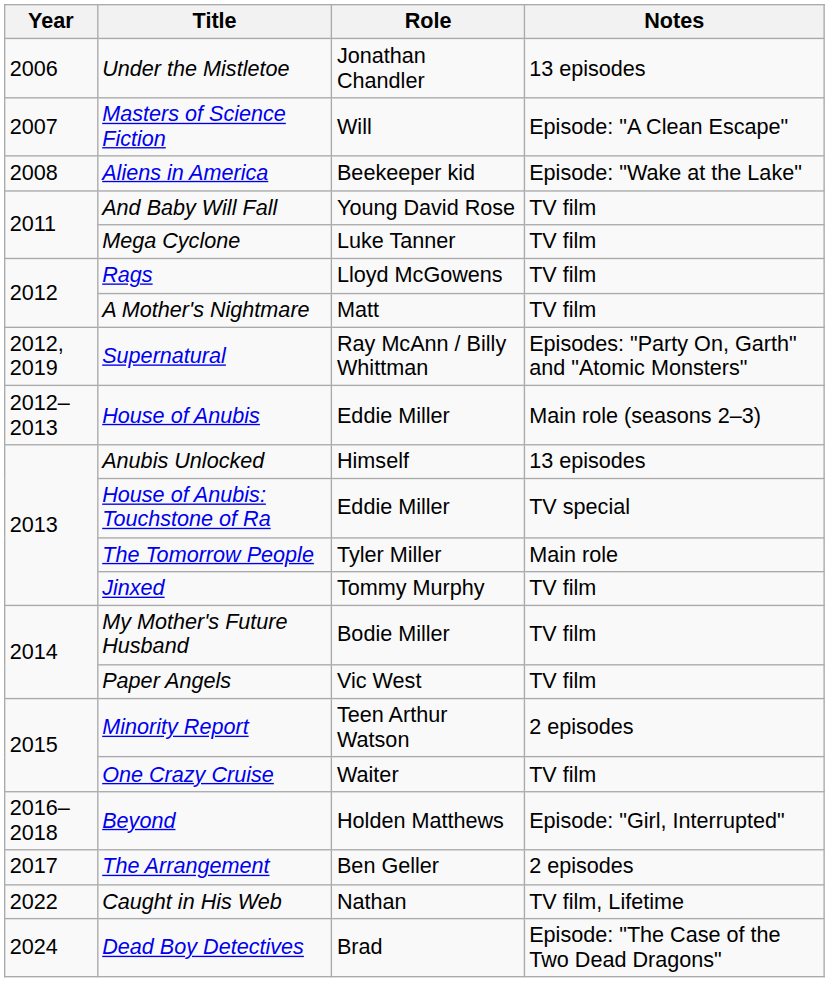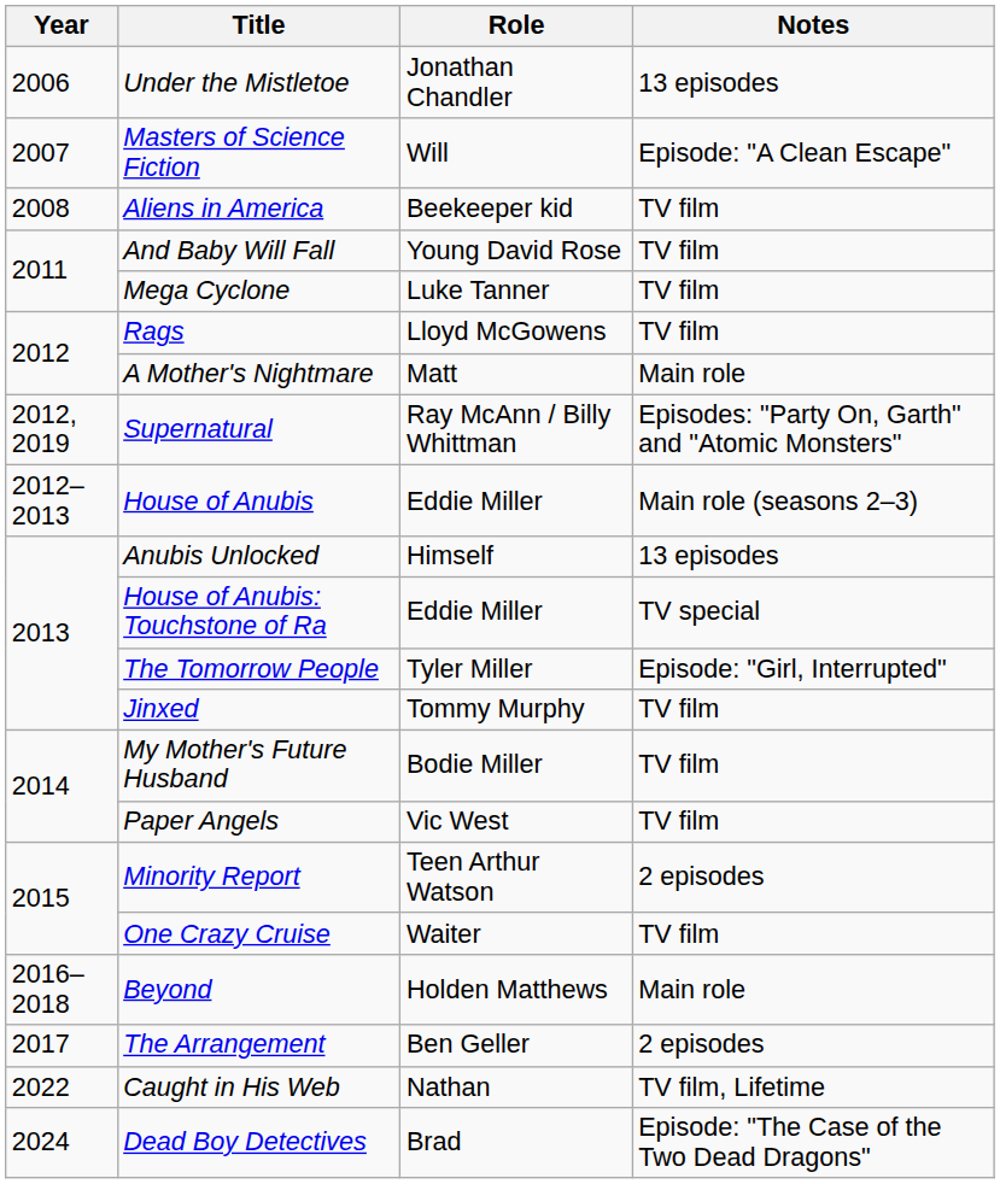 <table class="wikitable sortable">
 <tr>
 <th>Year</th>
 <th>Title</th>
 <th>Role</th>
 <th class="unsortable">Notes</th>
 </tr>
 <tr>
 <td>2006</td>
 <td><em>Under the Mistletoe</em></td>
 <td>Jonathan Chandler</td>
 <td>13 episodes</td>
 </tr>
 <tr>
 <td>2007</td>
 <td><em><a href='#'>Masters of Science Fiction</a></em></td>
 <td>Will</td>
 <td>Episode: "A Clean Escape"</td>
 </tr>
 <tr>
 <td>2008</td>
 <td><em><a href='#'>Aliens in America</a></em></td>
 <td>Beekeeper kid</td>
-<td>Episode: "Wake at the Lake"</td>
+<td>TV film</td>
 </tr>
 <tr>
 <td rowspan="2">2011</td>
 <td><em>And Baby Will Fall</em></td>
 <td>Young David Rose</td>
 <td>TV film</td>
 </tr>
 <tr>
 <td><em>Mega Cyclone</em></td>
 <td>Luke Tanner</td>
 <td>TV film</td>
 </tr>
 <tr>
 <td rowspan="2">2012</td>
 <td><em><a href='#'>Rags</a></em></td>
 <td>Lloyd McGowens</td>
 <td>TV film</td>
 </tr>
 <tr>
 <td data-sort-value="Mother's Nightmare, A"><em>A Mother's Nightmare</em></td>
 <td>Matt</td>
-<td>TV film</td>
+<td>Main role</td>
 </tr>
 <tr>
 <td>2012, 2019</td>
 <td><em><a href='#'>Supernatural</a></em></td>
 <td>Ray McAnn / Billy Whittman</td>
 <td>Episodes: "Party On, Garth" and "Atomic Monsters"</td>
 </tr>
 <tr>
 <td>2012–2013</td>
 <td><em><a href='#'>House of Anubis</a></em></td>
 <td>Eddie Miller</td>
 <td>Main role (seasons 2–3)</td>
 </tr>
 <tr>
 <td rowspan="4">2013</td>
 <td><em>Anubis Unlocked</em></td>
 <td>Himself</td>
 <td>13 episodes</td>
 </tr>
 <tr>
 <td><em><a href='#'>House of Anubis: Touchstone of Ra</a></em></td>
 <td>Eddie Miller</td>
 <td>TV special</td>
 </tr>
 <tr>
 <td data-sort-value="Tomorrow People, The"><em><a href='#'>The Tomorrow People</a></em></td>
 <td>Tyler Miller</td>
-<td>Main role</td>
+<td>Episode: "Girl, Interrupted"</td>
 </tr>
 <tr>
 <td><em><a href='#'>Jinxed</a></em></td>
 <td>Tommy Murphy</td>
 <td>TV film</td>
 </tr>
 <tr>
 <td rowspan="2">2014</td>
 <td><em>My Mother's Future Husband</em></td>
 <td>Bodie Miller</td>
 <td>TV film</td>
 </tr>
 <tr>
 <td><em>Paper Angels</em></td>
 <td>Vic West</td>
 <td>TV film</td>
 </tr>
 <tr>
 <td rowspan="2">2015</td>
 <td><em><a href='#'>Minority Report</a></em></td>
 <td>Teen Arthur Watson</td>
 <td>2 episodes</td>
 </tr>
 <tr>
 <td><em><a href='#'>One Crazy Cruise</a></em></td>
 <td>Waiter</td>
 <td>TV film</td>
 </tr>
 <tr>
 <td>2016–2018</td>
 <td><em><a href='#'>Beyond</a></em></td>
 <td>Holden Matthews</td>
-<td>Episode: "Girl, Interrupted"</td>
+<td>Main role</td>
 </tr>
 <tr>
 <td>2017</td>
 <td data-sort-value="Arrangement, The"><em><a href='#'>The Arrangement</a></em></td>
 <td>Ben Geller</td>
 <td>2 episodes</td>
 </tr>
 <tr>
 <td>2022</td>
 <td><em>Caught in His Web</em></td>
 <td>Nathan</td>
 <td>TV film, Lifetime</td>
 </tr>
 <tr>
 <td>2024</td>
 <td><em><a href='#'>Dead Boy Detectives</a></em></td>
 <td>Brad</td>
 <td>Episode: "The Case of the Two Dead Dragons"</td>
 </tr>
 </table>
